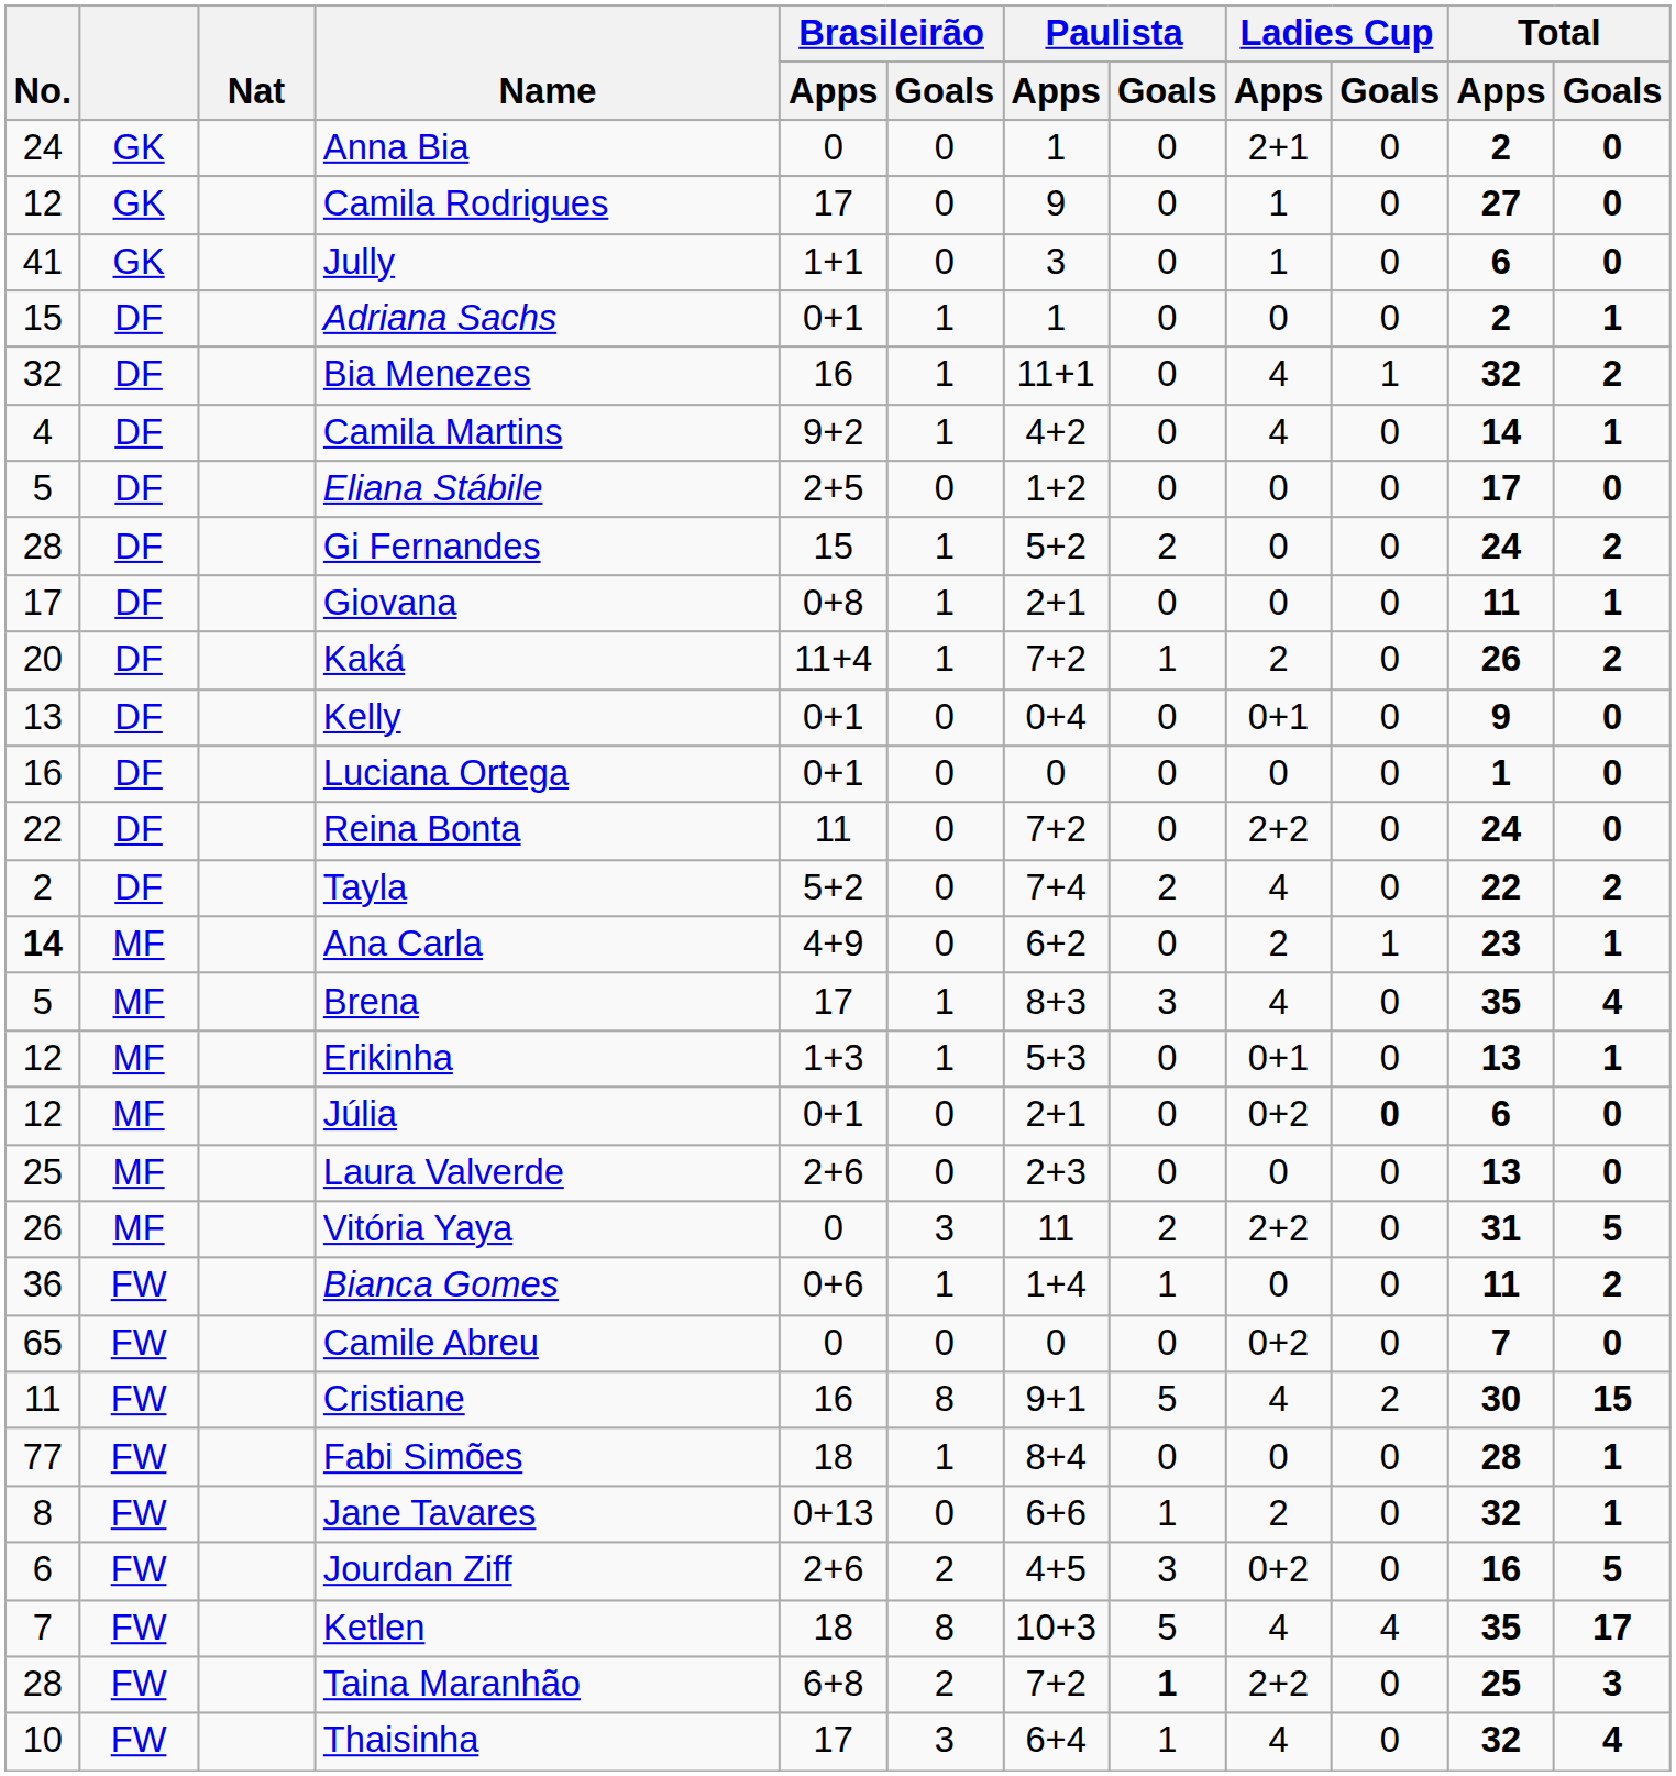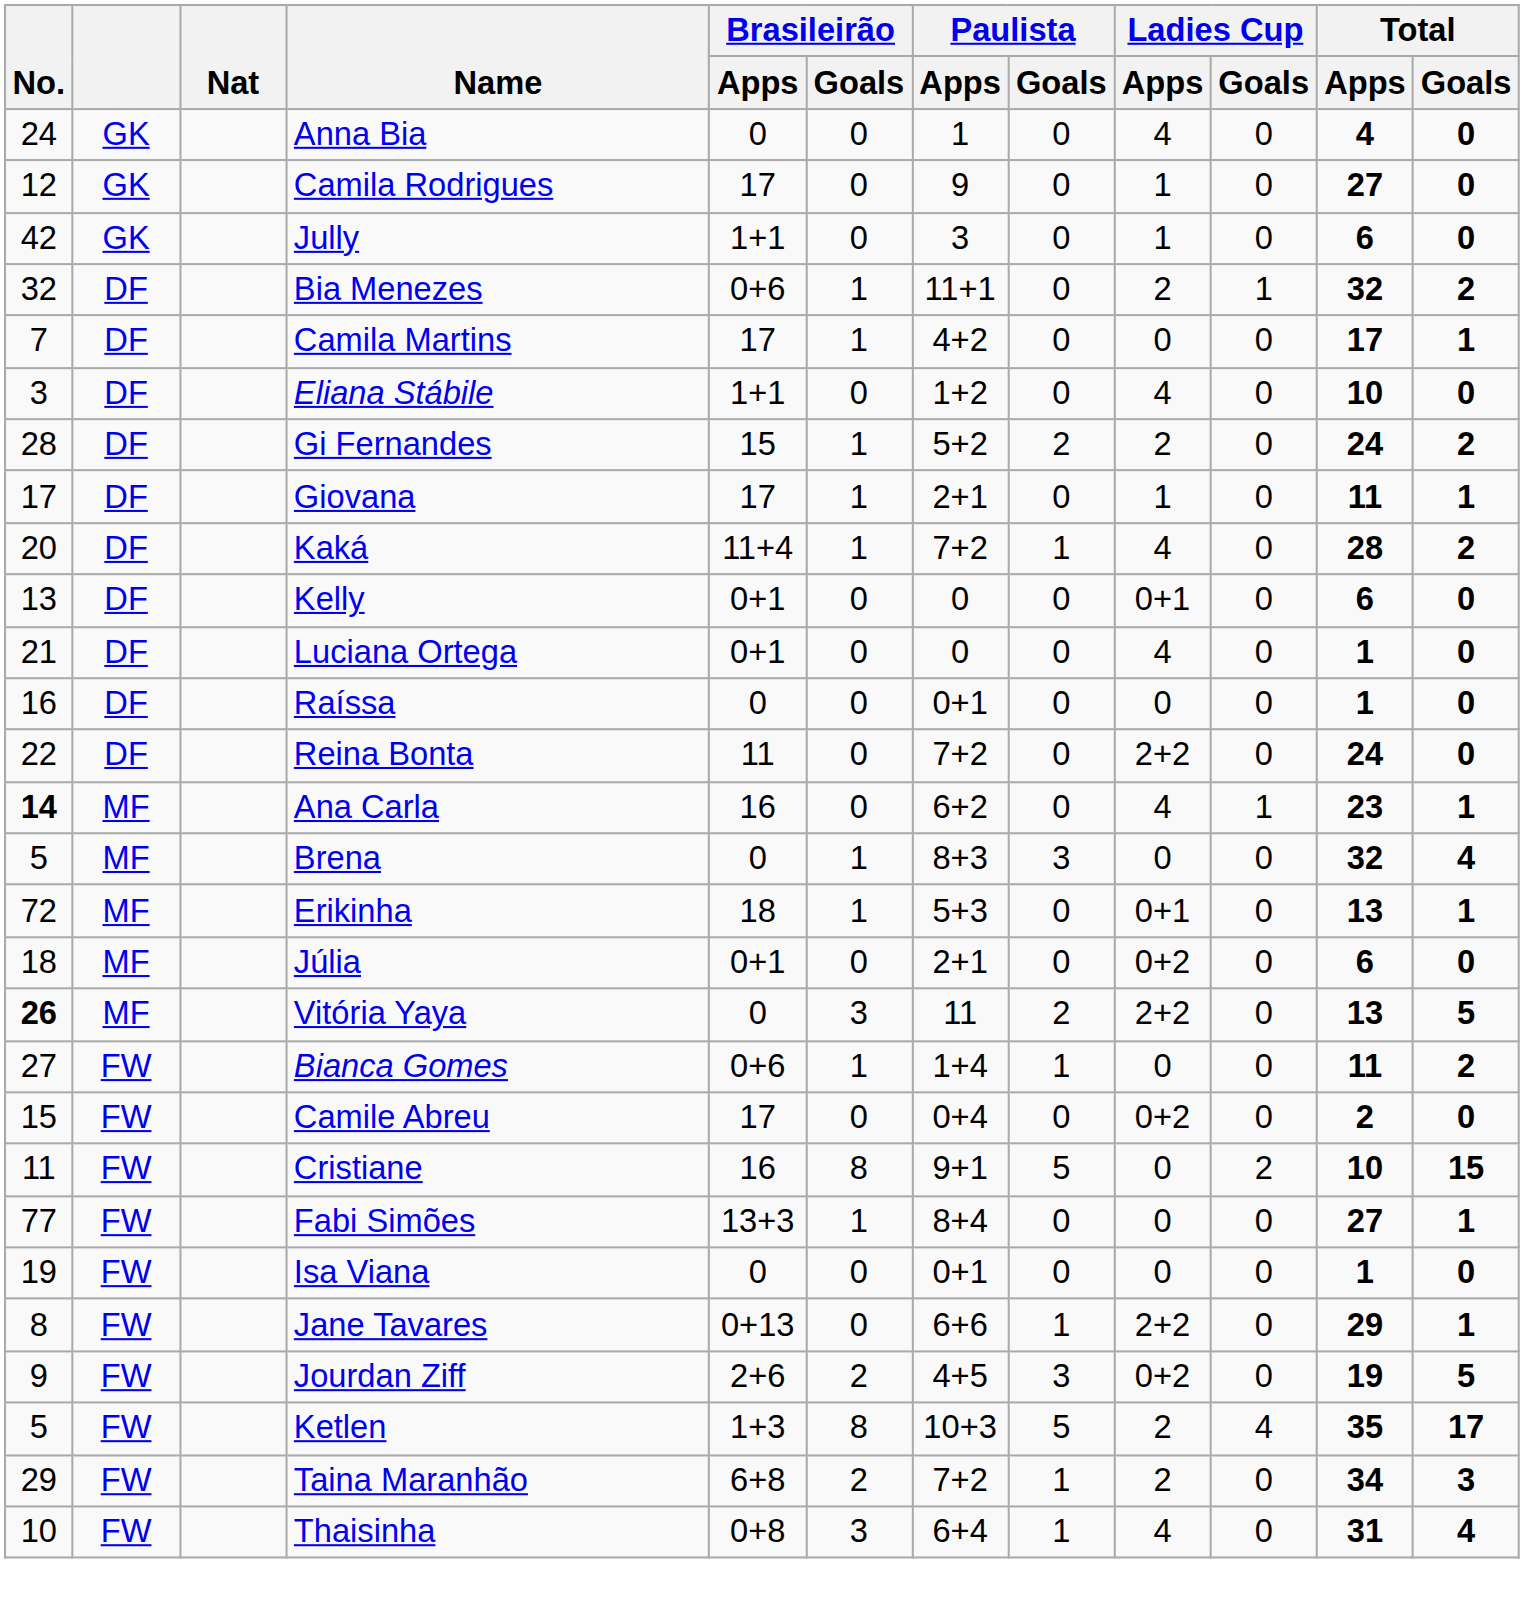 <table class="wikitable sortable" style="text-align:center;">
 <tr>
 <th rowspan="2"  style="width:20px; vertical-align:bottom;">No.</th>
 <th rowspan="2"  style="width:45px; vertical-align:bottom;"></th>
 <th rowspan="2"  style="width:45px; vertical-align:bottom;">Nat</th>
 <th rowspan="2"  style="width:200px; vertical-align:bottom;">Name</th>
 <th colspan="2" style="width:85px;"><a href='#'>Brasileirão</a></th>
 <th colspan="2" style="width:85px;"><a href='#'>Paulista</a></th>
 <th colspan="2" style="width:85px;"><a href='#'>Ladies Cup</a></th>
 <th colspan="2" style="width:85px;">Total</th>
 </tr>
 <tr>
 <th>Apps</th>
 <th>Goals</th>
 <th>Apps</th>
 <th>Goals</th>
 <th>Apps</th>
 <th>Goals</th>
 <th>Apps</th>
 <th>Goals</th>
 </tr>
 <tr>
 <td>24</td>
 <td><a href='#'>GK</a></td>
 <td></td>
 <td align=left><a href='#'>Anna Bia</a></td>
 <td>0</td>
 <td>0</td>
 <td>1</td>
 <td>0</td>
-<td>2+1</td>
+<td>4</td>
 <td>0</td>
-<td><strong>2</strong></td>
+<td><strong>4</strong></td>
 <td><strong>0</strong></td>
 </tr>
 <tr>
 <td>12</td>
 <td><a href='#'>GK</a></td>
 <td></td>
 <td align=left><a href='#'>Camila Rodrigues</a></td>
 <td>17</td>
 <td>0</td>
 <td>9</td>
 <td>0</td>
 <td>1</td>
 <td>0</td>
 <td><strong>27</strong></td>
 <td><strong>0</strong></td>
 </tr>
 <tr>
-<td>41</td>
+<td>42</td>
 <td><a href='#'>GK</a></td>
 <td></td>
 <td align=left><a href='#'>Jully</a></td>
 <td>1+1</td>
 <td>0</td>
 <td>3</td>
 <td>0</td>
 <td>1</td>
 <td>0</td>
 <td><strong>6</strong></td>
 <td><strong>0</strong></td>
 </tr>
 <tr>
-<td>15</td>
-<td><a href='#'>DF</a></td>
-<td></td>
-<td align=left><em><a href='#'>Adriana Sachs</a></em></td>
-<td>0+1</td>
-<td>1</td>
-<td>1</td>
-<td>0</td>
-<td>0</td>
-<td>0</td>
-<td><strong>2</strong></td>
-<td><strong>1</strong></td>
-</tr>
-<tr>
 <td>32</td>
 <td><a href='#'>DF</a></td>
 <td></td>
 <td align=left><a href='#'>Bia Menezes</a></td>
-<td>16</td>
+<td>0+6</td>
 <td>1</td>
 <td>11+1</td>
 <td>0</td>
-<td>4</td>
+<td>2</td>
 <td>1</td>
 <td><strong>32</strong></td>
 <td><strong>2</strong></td>
 </tr>
 <tr>
-<td>4</td>
+<td>7</td>
 <td><a href='#'>DF</a></td>
 <td></td>
 <td align=left><a href='#'>Camila Martins</a></td>
-<td>9+2</td>
+<td>17</td>
 <td>1</td>
 <td>4+2</td>
-<td>0</td>
-<td>4</td>
-<td>0</td>
-<td><strong>14</strong></td>
-<td><strong>1</strong></td>
-</tr>
-<tr>
-<td>5</td>
-<td><a href='#'>DF</a></td>
-<td></td>
-<td align=left><em><a href='#'>Eliana Stábile</a></em></td>
-<td>2+5</td>
-<td>0</td>
-<td>1+2</td>
 <td>0</td>
 <td>0</td>
 <td>0</td>
 <td><strong>17</strong></td>
+<td><strong>1</strong></td>
+</tr>
+<tr>
+<td>3</td>
+<td><a href='#'>DF</a></td>
+<td></td>
+<td align=left><em><a href='#'>Eliana Stábile</a></em></td>
+<td>1+1</td>
+<td>0</td>
+<td>1+2</td>
+<td>0</td>
+<td>4</td>
+<td>0</td>
+<td><strong>10</strong></td>
 <td><strong>0</strong></td>
 </tr>
 <tr>
 <td>28</td>
 <td><a href='#'>DF</a></td>
 <td></td>
 <td align=left><a href='#'>Gi Fernandes</a></td>
 <td>15</td>
 <td>1</td>
 <td>5+2</td>
 <td>2</td>
-<td>0</td>
+<td>2</td>
 <td>0</td>
 <td><strong>24</strong></td>
 <td><strong>2</strong></td>
 </tr>
 <tr>
 <td>17</td>
 <td><a href='#'>DF</a></td>
 <td></td>
 <td align=left><a href='#'>Giovana</a></td>
-<td>0+8</td>
+<td>17</td>
 <td>1</td>
 <td>2+1</td>
 <td>0</td>
-<td>0</td>
+<td>1</td>
 <td>0</td>
 <td><strong>11</strong></td>
 <td><strong>1</strong></td>
 </tr>
 <tr>
 <td>20</td>
 <td><a href='#'>DF</a></td>
 <td></td>
 <td align=left><a href='#'>Kaká</a></td>
 <td>11+4</td>
 <td>1</td>
 <td>7+2</td>
 <td>1</td>
-<td>2</td>
+<td>4</td>
 <td>0</td>
-<td><strong>26</strong></td>
+<td><strong>28</strong></td>
 <td><strong>2</strong></td>
 </tr>
 <tr>
 <td>13</td>
 <td><a href='#'>DF</a></td>
 <td></td>
 <td align=left><a href='#'>Kelly</a></td>
 <td>0+1</td>
 <td>0</td>
-<td>0+4</td>
+<td>0</td>
 <td>0</td>
 <td>0+1</td>
 <td>0</td>
-<td><strong>9</strong></td>
+<td><strong>6</strong></td>
+<td><strong>0</strong></td>
+</tr>
+<tr>
+<td>21</td>
+<td><a href='#'>DF</a></td>
+<td></td>
+<td align=left><a href='#'>Luciana Ortega</a></td>
+<td>0+1</td>
+<td>0</td>
+<td>0</td>
+<td>0</td>
+<td>4</td>
+<td>0</td>
+<td><strong>1</strong></td>
 <td><strong>0</strong></td>
 </tr>
 <tr>
 <td>16</td>
 <td><a href='#'>DF</a></td>
 <td></td>
-<td align=left><a href='#'>Luciana Ortega</a></td>
-<td>0+1</td>
+<td align=left><a href='#'>Raíssa</a></td>
 <td>0</td>
 <td>0</td>
+<td>0+1</td>
 <td>0</td>
 <td>0</td>
 <td>0</td>
 <td><strong>1</strong></td>
 <td><strong>0</strong></td>
 </tr>
 <tr>
 <td>22</td>
 <td><a href='#'>DF</a></td>
 <td></td>
 <td align=left><a href='#'>Reina Bonta</a></td>
 <td>11</td>
 <td>0</td>
 <td>7+2</td>
 <td>0</td>
 <td>2+2</td>
 <td>0</td>
 <td><strong>24</strong></td>
 <td><strong>0</strong></td>
 </tr>
 <tr>
-<td>2</td>
-<td><a href='#'>DF</a></td>
-<td></td>
-<td align=left><a href='#'>Tayla</a></td>
-<td>5+2</td>
-<td>0</td>
-<td>7+4</td>
-<td>2</td>
-<td>4</td>
-<td>0</td>
-<td><strong>22</strong></td>
-<td><strong>2</strong></td>
-</tr>
-<tr>
 <td><strong>14</strong></td>
 <td><a href='#'>MF</a></td>
 <td></td>
 <td align=left><a href='#'>Ana Carla</a></td>
-<td>4+9</td>
+<td>16</td>
 <td>0</td>
 <td>6+2</td>
 <td>0</td>
-<td>2</td>
+<td>4</td>
 <td>1</td>
 <td><strong>23</strong></td>
 <td><strong>1</strong></td>
 </tr>
 <tr>
 <td>5</td>
 <td><a href='#'>MF</a></td>
 <td></td>
 <td align=left><a href='#'>Brena</a></td>
-<td>17</td>
+<td>0</td>
 <td>1</td>
 <td>8+3</td>
 <td>3</td>
-<td>4</td>
 <td>0</td>
-<td><strong>35</strong></td>
+<td>0</td>
+<td><strong>32</strong></td>
 <td><strong>4</strong></td>
 </tr>
 <tr>
-<td>12</td>
+<td>72</td>
 <td><a href='#'>MF</a></td>
 <td></td>
 <td align=left><a href='#'>Erikinha</a></td>
-<td>1+3</td>
+<td>18</td>
 <td>1</td>
 <td>5+3</td>
 <td>0</td>
 <td>0+1</td>
 <td>0</td>
 <td><strong>13</strong></td>
 <td><strong>1</strong></td>
 </tr>
 <tr>
-<td>12</td>
+<td>18</td>
 <td><a href='#'>MF</a></td>
 <td></td>
 <td align=left><a href='#'>Júlia</a></td>
 <td>0+1</td>
 <td>0</td>
 <td>2+1</td>
 <td>0</td>
 <td>0+2</td>
-<td><strong>0</strong></td>
+<td>0</td>
 <td><strong>6</strong></td>
 <td><strong>0</strong></td>
 </tr>
 <tr>
-<td>25</td>
-<td><a href='#'>MF</a></td>
-<td></td>
-<td align=left><a href='#'>Laura Valverde</a></td>
-<td>2+6</td>
-<td>0</td>
-<td>2+3</td>
-<td>0</td>
-<td>0</td>
-<td>0</td>
-<td><strong>13</strong></td>
-<td><strong>0</strong></td>
-</tr>
-<tr>
-<td>26</td>
+<td><strong>26</strong></td>
 <td><a href='#'>MF</a></td>
 <td></td>
 <td align=left><a href='#'>Vitória Yaya</a></td>
 <td>0</td>
 <td>3</td>
 <td>11</td>
 <td>2</td>
 <td>2+2</td>
 <td>0</td>
-<td><strong>31</strong></td>
+<td><strong>13</strong></td>
 <td><strong>5</strong></td>
 </tr>
 <tr>
-<td>36</td>
+<td>27</td>
 <td><a href='#'>FW</a></td>
 <td></td>
 <td align=left><em><a href='#'>Bianca Gomes</a></em></td>
 <td>0+6</td>
 <td>1</td>
 <td>1+4</td>
 <td>1</td>
 <td>0</td>
 <td>0</td>
 <td><strong>11</strong></td>
 <td><strong>2</strong></td>
 </tr>
 <tr>
-<td>65</td>
+<td>15</td>
 <td><a href='#'>FW</a></td>
 <td></td>
 <td align=left><a href='#'>Camile Abreu</a></td>
+<td>17</td>
 <td>0</td>
-<td>0</td>
-<td>0</td>
+<td>0+4</td>
 <td>0</td>
 <td>0+2</td>
 <td>0</td>
-<td><strong>7</strong></td>
+<td><strong>2</strong></td>
 <td><strong>0</strong></td>
 </tr>
 <tr>
 <td>11</td>
 <td><a href='#'>FW</a></td>
 <td></td>
 <td align=left><a href='#'>Cristiane</a></td>
 <td>16</td>
 <td>8</td>
 <td>9+1</td>
 <td>5</td>
-<td>4</td>
+<td>0</td>
 <td>2</td>
-<td><strong>30</strong></td>
+<td><strong>10</strong></td>
 <td><strong>15</strong></td>
 </tr>
 <tr>
 <td>77</td>
 <td><a href='#'>FW</a></td>
 <td></td>
 <td align=left><a href='#'>Fabi Simões</a></td>
-<td>18</td>
+<td>13+3</td>
 <td>1</td>
 <td>8+4</td>
 <td>0</td>
 <td>0</td>
 <td>0</td>
-<td><strong>28</strong></td>
+<td><strong>27</strong></td>
 <td><strong>1</strong></td>
+</tr>
+<tr>
+<td>19</td>
+<td><a href='#'>FW</a></td>
+<td></td>
+<td align=left><a href='#'>Isa Viana</a></td>
+<td>0</td>
+<td>0</td>
+<td>0+1</td>
+<td>0</td>
+<td>0</td>
+<td>0</td>
+<td><strong>1</strong></td>
+<td><strong>0</strong></td>
 </tr>
 <tr>
 <td>8</td>
 <td><a href='#'>FW</a></td>
 <td></td>
 <td align=left><a href='#'>Jane Tavares</a></td>
 <td>0+13</td>
 <td>0</td>
 <td>6+6</td>
 <td>1</td>
-<td>2</td>
+<td>2+2</td>
 <td>0</td>
-<td><strong>32</strong></td>
+<td><strong>29</strong></td>
 <td><strong>1</strong></td>
 </tr>
 <tr>
-<td>6</td>
+<td>9</td>
 <td><a href='#'>FW</a></td>
 <td></td>
 <td align=left><a href='#'>Jourdan Ziff</a></td>
 <td>2+6</td>
 <td>2</td>
 <td>4+5</td>
 <td>3</td>
 <td>0+2</td>
 <td>0</td>
-<td><strong>16</strong></td>
+<td><strong>19</strong></td>
 <td><strong>5</strong></td>
 </tr>
 <tr>
-<td>7</td>
+<td>5</td>
 <td><a href='#'>FW</a></td>
 <td></td>
 <td align=left><a href='#'>Ketlen</a></td>
-<td>18</td>
+<td>1+3</td>
 <td>8</td>
 <td>10+3</td>
 <td>5</td>
-<td>4</td>
+<td>2</td>
 <td>4</td>
 <td><strong>35</strong></td>
 <td><strong>17</strong></td>
 </tr>
 <tr>
-<td>28</td>
+<td>29</td>
 <td><a href='#'>FW</a></td>
 <td></td>
 <td align=left><a href='#'>Taina Maranhão</a></td>
 <td>6+8</td>
 <td>2</td>
 <td>7+2</td>
-<td><strong>1</strong></td>
-<td>2+2</td>
+<td>1</td>
+<td>2</td>
 <td>0</td>
-<td><strong>25</strong></td>
+<td><strong>34</strong></td>
 <td><strong>3</strong></td>
 </tr>
 <tr>
 <td>10</td>
 <td><a href='#'>FW</a></td>
 <td></td>
 <td align=left><a href='#'>Thaisinha</a></td>
-<td>17</td>
+<td>0+8</td>
 <td>3</td>
 <td>6+4</td>
 <td>1</td>
 <td>4</td>
 <td>0</td>
-<td><strong>32</strong></td>
+<td><strong>31</strong></td>
 <td><strong>4</strong></td>
 </tr>
 </table>
